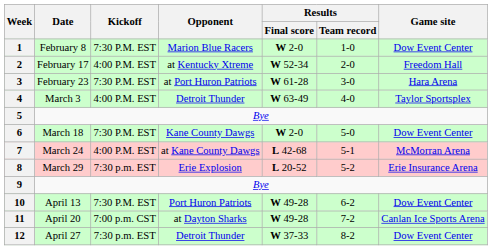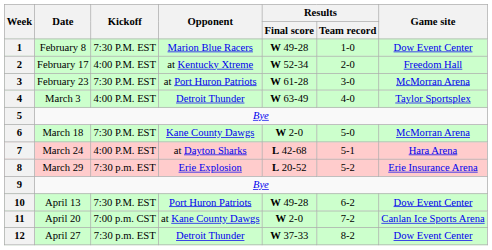 <table class="wikitable" align="center" style="font-size: 92%">
 <tr>
 <th rowspan="2">Week</th>
 <th rowspan="2">Date</th>
 <th rowspan="2">Kickoff</th>
 <th rowspan="2">Opponent</th>
 <th colspan="2">Results</th>
 <th rowspan="2">Game site</th>
 </tr>
 <tr>
 <th>Final score</th>
 <th>Team record</th>
 </tr>
 <tr style="background:#cfc">
 <th>1</th>
 <td style="text-align:center;">February 8</td>
 <td style="text-align:center;">7:30 P.M. EST</td>
 <td style="text-align:center;"><a href='#'>Marion Blue Racers</a></td>
-<td style="text-align:center;"><strong>W</strong> 2-0</td>
+<td style="text-align:center;"><strong>W</strong> 49-28</td>
 <td style="text-align:center;">1-0</td>
 <td style="text-align:center;"><a href='#'>Dow Event Center</a></td>
 </tr>
 <tr style="background:#cfc">
 <th>2</th>
 <td style="text-align:center;">February 17</td>
 <td style="text-align:center;">4:00 P.M. EST</td>
 <td style="text-align:center;">at <a href='#'>Kentucky Xtreme</a></td>
 <td style="text-align:center;"><strong>W</strong> 52-34</td>
 <td style="text-align:center;">2-0</td>
 <td style="text-align:center;"><a href='#'>Freedom Hall</a></td>
 </tr>
 <tr style="background:#cfc">
 <th>3</th>
 <td style="text-align:center;">February 23</td>
 <td style="text-align:center;">7:30 P.M. EST</td>
 <td style="text-align:center;">at <a href='#'>Port Huron Patriots</a></td>
 <td style="text-align:center;"><strong>W</strong> 61-28</td>
 <td style="text-align:center;">3-0</td>
-<td style="text-align:center;"><a href='#'>Hara Arena</a></td>
+<td style="text-align:center;"><a href='#'>McMorran Arena</a></td>
 </tr>
 <tr style="background:#cfc">
 <th>4</th>
 <td style="text-align:center;">March 3</td>
 <td style="text-align:center;">4:00 P.M. EST</td>
 <td style="text-align:center;"><a href='#'>Detroit Thunder</a></td>
 <td style="text-align:center;"><strong>W</strong> 63-49</td>
 <td style="text-align:center;">4-0</td>
 <td style="text-align:center;"><a href='#'>Taylor Sportsplex</a></td>
 </tr>
 <tr style=>
 <th>5</th>
 <td colspan="8" style="text-align:center;"><em><a href='#'>Bye</a></em></td>
 </tr>
 <tr style="background:#cfc">
 <th>6</th>
 <td style="text-align:center;">March 18</td>
 <td style="text-align:center;">7:30 P.M. EST</td>
 <td style="text-align:center;"><a href='#'>Kane County Dawgs</a></td>
 <td style="text-align:center;"><strong>W</strong> 2-0</td>
 <td style="text-align:center;">5-0</td>
-<td style="text-align:center;"><a href='#'>Dow Event Center</a></td>
+<td style="text-align:center;"><a href='#'>McMorran Arena</a></td>
 </tr>
 <tr style="background:#fcc">
 <th>7</th>
 <td style="text-align:center;">March 24</td>
 <td style="text-align:center;">4:00 P.M. EST</td>
-<td style="text-align:center;">at <a href='#'>Kane County Dawgs</a></td>
+<td style="text-align:center;">at <a href='#'>Dayton Sharks</a></td>
 <td style="text-align:center;"><strong>L</strong> 42-68</td>
 <td style="text-align:center;">5-1</td>
-<td style="text-align:center;"><a href='#'>McMorran Arena</a></td>
+<td style="text-align:center;"><a href='#'>Hara Arena</a></td>
 </tr>
 <tr style="background:#fcc">
 <th>8</th>
 <td style="text-align:center;">March 29</td>
 <td style="text-align:center;">7:30 p.m. EST</td>
 <td style="text-align:center;"><a href='#'>Erie Explosion</a></td>
 <td style="text-align:center;"><strong>L</strong> 20-52</td>
 <td style="text-align:center;">5-2</td>
 <td style="text-align:center;"><a href='#'>Erie Insurance Arena</a></td>
 </tr>
 <tr style=>
 <th>9</th>
 <td colspan="8" style="text-align:center;"><em><a href='#'>Bye</a></em></td>
 </tr>
 <tr style="background:#cfc">
 <th>10</th>
 <td style="text-align:center;">April 13</td>
 <td style="text-align:center;">7:30 P.M. EST</td>
 <td style="text-align:center;"><a href='#'>Port Huron Patriots</a></td>
 <td style="text-align:center;"><strong>W</strong> 49-28</td>
 <td style="text-align:center;">6-2</td>
 <td style="text-align:center;"><a href='#'>Dow Event Center</a></td>
 </tr>
 <tr style="background:#cfc">
 <th>11</th>
 <td style="text-align:center;">April 20</td>
 <td style="text-align:center;">7:00 p.m. CST</td>
-<td style="text-align:center;">at <a href='#'>Dayton Sharks</a></td>
-<td style="text-align:center;"><strong>W</strong> 49-28</td>
+<td style="text-align:center;">at <a href='#'>Kane County Dawgs</a></td>
+<td style="text-align:center;"><strong>W</strong> 2-0</td>
 <td style="text-align:center;">7-2</td>
 <td style="text-align:center;"><a href='#'>Canlan Ice Sports Arena</a></td>
 </tr>
 <tr style="background:#cfc">
 <th>12</th>
 <td style="text-align:center;">April 27</td>
 <td style="text-align:center;">7:30 p.m. EST</td>
 <td style="text-align:center;"><a href='#'>Detroit Thunder</a></td>
 <td style="text-align:center;"><strong>W</strong> 37-33</td>
 <td style="text-align:center;">8-2</td>
 <td style="text-align:center;"><a href='#'>Dow Event Center</a></td>
 </tr>
 </table>
